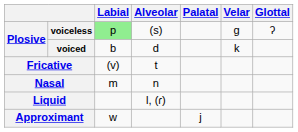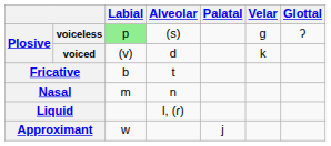 <table class="wikitable" style="text-align:center">
 <tr>
 <th colspan="2"></th>
 <th><a href='#'>Labial</a></th>
 <th><a href='#'>Alveolar</a></th>
 <th><a href='#'>Palatal</a></th>
 <th><a href='#'>Velar</a></th>
 <th><a href='#'>Glottal</a></th>
 </tr>
 <tr>
 <th rowspan="2"><a href='#'>Plosive</a></th>
 <th><small>voiceless</small></th>
 <td style="background: lightgreen;">p</td>
 <td>(s)</td>
 <td></td>
 <td>ɡ</td>
 <td>ʔ</td>
 </tr>
 <tr>
 <th><small>voiced</small></th>
-<td>b</td>
+<td>(v)</td>
 <td>d</td>
 <td></td>
 <td>k</td>
 <td></td>
 </tr>
 <tr>
 <th colspan="2"><a href='#'>Fricative</a></th>
-<td>(v)</td>
+<td>b</td>
 <td>t</td>
 <td></td>
 <td></td>
 <td></td>
 </tr>
 <tr>
 <th colspan="2"><a href='#'>Nasal</a></th>
 <td>m</td>
 <td>n</td>
 <td></td>
 <td></td>
 <td></td>
 </tr>
 <tr>
 <th colspan="2"><a href='#'>Liquid</a></th>
 <td></td>
 <td>l, (ɾ)</td>
 <td></td>
 <td></td>
 <td></td>
 </tr>
 <tr>
 <th colspan="2"><a href='#'>Approximant</a></th>
 <td>w</td>
 <td></td>
 <td>j</td>
 <td></td>
 <td></td>
 </tr>
 </table>
